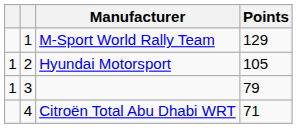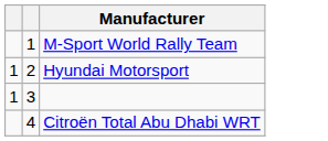 <table class="wikitable" style="font-size: 85%;">
 <tr>
 <th></th>
 <th></th>
 <th>Manufacturer</th>
-<th>Points</th>
 </tr>
 <tr>
 <td align="left"></td>
 <td align="center">1</td>
 <td> <a href='#'>M-Sport World Rally Team</a></td>
-<td align="left">129</td>
 </tr>
 <tr>
 <td align="left"> 1</td>
 <td align="center">2</td>
 <td> <a href='#'>Hyundai Motorsport</a></td>
-<td align="left">105</td>
 </tr>
 <tr>
 <td align="left"> 1</td>
 <td align="center">3</td>
 <td></td>
-<td align="left">79</td>
 </tr>
 <tr>
 <td align="left"></td>
 <td align="center">4</td>
 <td> <a href='#'>Citroën Total Abu Dhabi WRT</a></td>
-<td align="left">71</td>
 </tr>
 </table>
